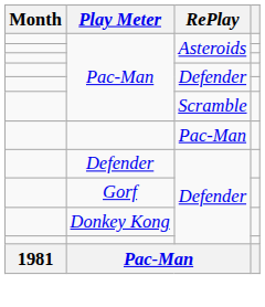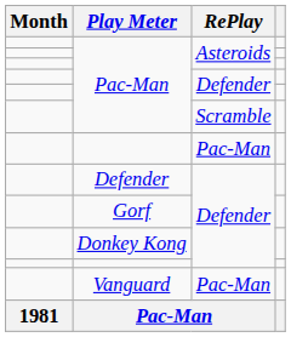 <table class="wikitable sortable" style="text-align:center">
 <tr>
 <th>Month</th>
 <th><em><a href='#'>Play Meter</a></em></th>
 <th><em>RePlay</em></th>
 <th class="unsortable"></th>
 </tr>
 <tr>
 <td></td>
 <td rowspan="6"><em><a href='#'>Pac-Man</a></em></td>
 <td rowspan="3"><em><a href='#'>Asteroids</a></em></td>
 <td></td>
 </tr>
 <tr>
 <td></td>
 <td></td>
 </tr>
 <tr>
 <td></td>
 <td></td>
 </tr>
 <tr>
 <td></td>
 <td rowspan="2"><em><a href='#'>Defender</a></em></td>
 <td></td>
 </tr>
 <tr>
 <td></td>
 <td></td>
 </tr>
 <tr>
 <td></td>
 <td><em><a href='#'>Scramble</a></em></td>
 <td></td>
 </tr>
 <tr>
 <td></td>
 <td></td>
 <td><em><a href='#'>Pac-Man</a></em></td>
 <td></td>
 </tr>
 <tr>
 <td></td>
 <td><em><a href='#'>Defender</a></em></td>
 <td rowspan="4"><em><a href='#'>Defender</a></em></td>
 <td></td>
 </tr>
 <tr>
 <td></td>
 <td><em><a href='#'>Gorf</a></em></td>
 <td></td>
 </tr>
 <tr>
 <td></td>
 <td><em><a href='#'>Donkey Kong</a></em></td>
 <td></td>
 </tr>
 <tr>
 <td></td>
 <td></td>
 <td></td>
 </tr>
 <tr>
+<td></td>
+<td><em><a href='#'>Vanguard</a></em></td>
+<td><em><a href='#'>Pac-Man</a></em></td>
+<td></td>
+</tr>
+<tr>
 <th>1981</th>
 <th colspan="2"><em><a href='#'>Pac-Man</a></em></th>
 <th></th>
 </tr>
 </table>
